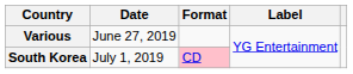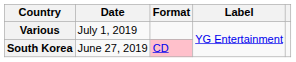 <table class="wikitable plainrowheaders">
 <tr>
 <th>Country</th>
 <th>Date</th>
 <th>Format</th>
 <th>Label</th>
 <th></th>
 </tr>
 <tr>
 <th scope="row">Various</th>
-<td>June 27, 2019</td>
+<td>July 1, 2019</td>
 <td></td>
 <td rowspan="2"><a href='#'>YG Entertainment</a></td>
 <td rowspan="2"></td>
 </tr>
 <tr>
 <th scope="row">South Korea</th>
-<td>July 1, 2019</td>
+<td>June 27, 2019</td>
 <td style="background: pink;"><a href='#'>CD</a></td>
 </tr>
 </table>
